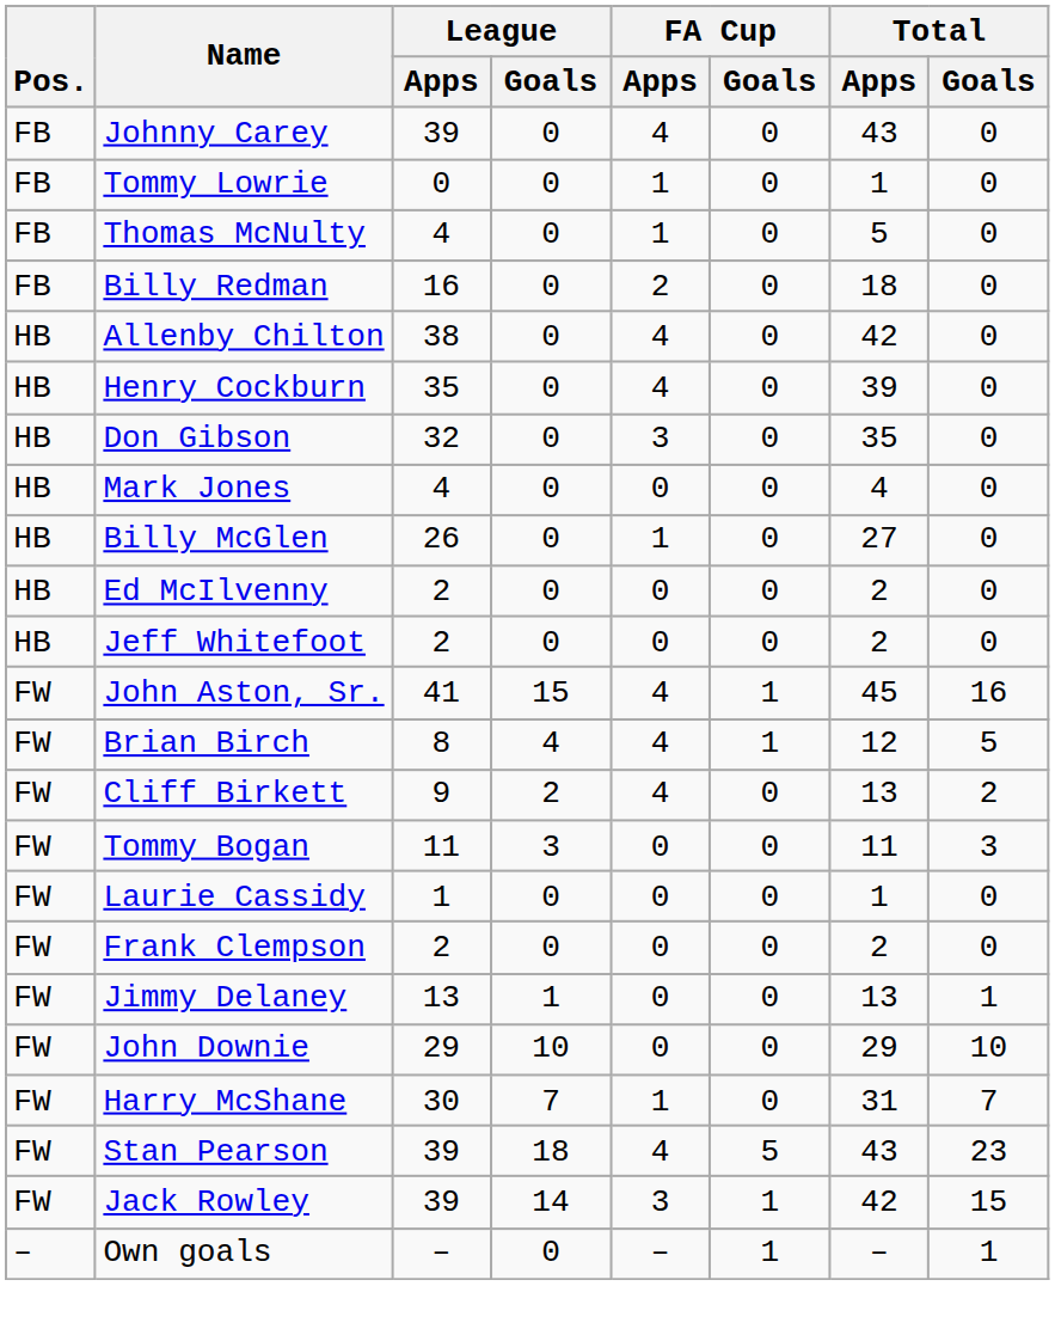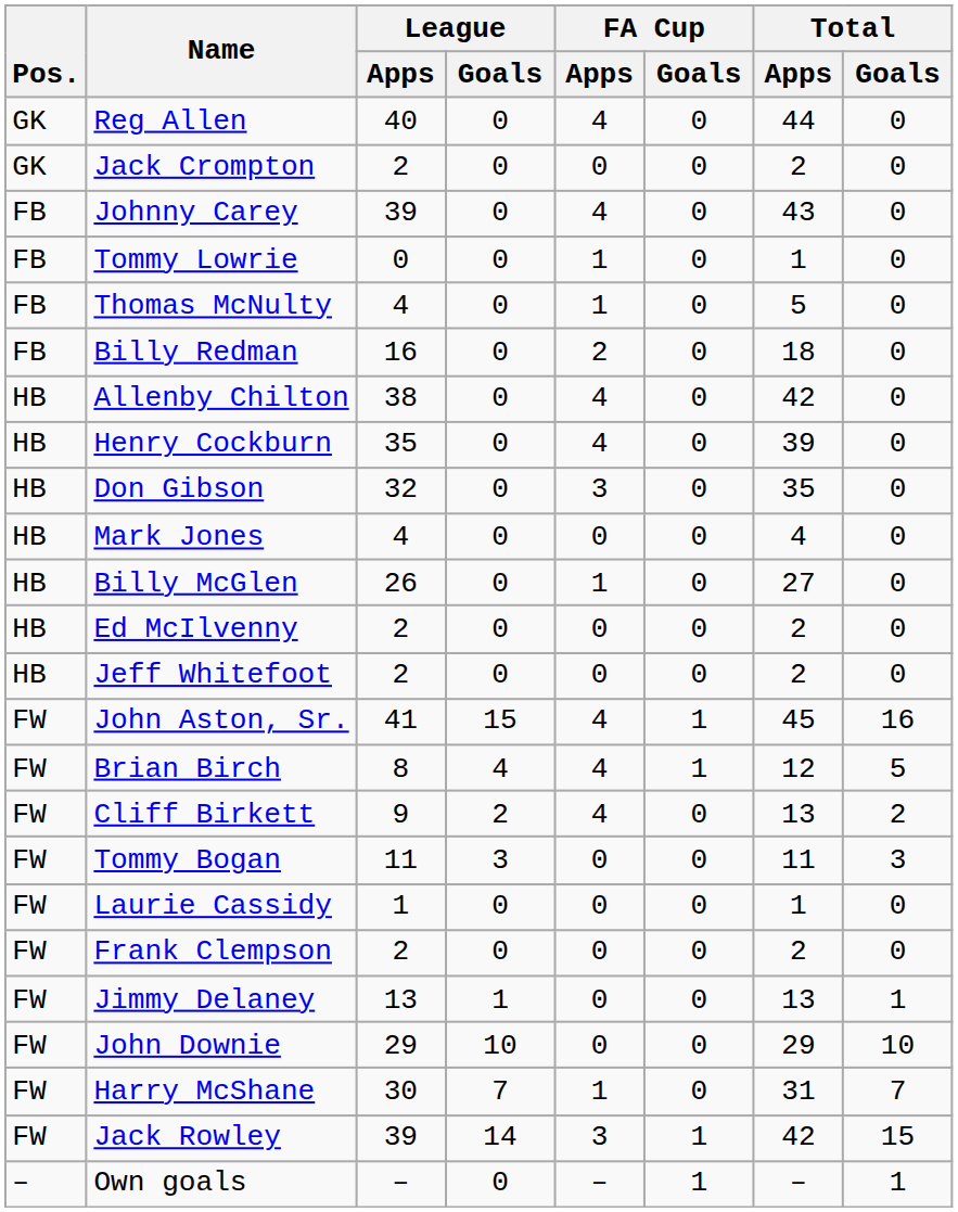 <table class="wikitable" style="text-align:center">
 <tr>
 <th rowspan="2" valign="bottom">Pos.</th>
 <th rowspan="2">Name</th>
 <th colspan="2" width="85">League</th>
 <th colspan="2" width="85">FA Cup</th>
 <th colspan="2" width="85">Total</th>
 </tr>
 <tr>
 <th>Apps</th>
 <th>Goals</th>
 <th>Apps</th>
 <th>Goals</th>
 <th>Apps</th>
 <th>Goals</th>
+</tr>
+<tr>
+<td align="left">GK</td>
+<td align="left"> <a href='#'>Reg Allen</a></td>
+<td>40</td>
+<td>0</td>
+<td>4</td>
+<td>0</td>
+<td>44</td>
+<td>0</td>
+</tr>
+<tr>
+<td align="left">GK</td>
+<td align="left"> <a href='#'>Jack Crompton</a></td>
+<td>2</td>
+<td>0</td>
+<td>0</td>
+<td>0</td>
+<td>2</td>
+<td>0</td>
 </tr>
 <tr>
 <td align="left">FB</td>
 <td align="left"> <a href='#'>Johnny Carey</a></td>
 <td>39</td>
 <td>0</td>
 <td>4</td>
 <td>0</td>
 <td>43</td>
 <td>0</td>
 </tr>
 <tr>
 <td align="left">FB</td>
 <td align="left"> <a href='#'>Tommy Lowrie</a></td>
 <td>0</td>
 <td>0</td>
 <td>1</td>
 <td>0</td>
 <td>1</td>
 <td>0</td>
 </tr>
 <tr>
 <td align="left">FB</td>
 <td align="left"> <a href='#'>Thomas McNulty</a></td>
 <td>4</td>
 <td>0</td>
 <td>1</td>
 <td>0</td>
 <td>5</td>
 <td>0</td>
 </tr>
 <tr>
 <td align="left">FB</td>
 <td align="left"> <a href='#'>Billy Redman</a></td>
 <td>16</td>
 <td>0</td>
 <td>2</td>
 <td>0</td>
 <td>18</td>
 <td>0</td>
 </tr>
 <tr>
 <td align="left">HB</td>
 <td align="left"> <a href='#'>Allenby Chilton</a></td>
 <td>38</td>
 <td>0</td>
 <td>4</td>
 <td>0</td>
 <td>42</td>
 <td>0</td>
 </tr>
 <tr>
 <td align="left">HB</td>
 <td align="left"> <a href='#'>Henry Cockburn</a></td>
 <td>35</td>
 <td>0</td>
 <td>4</td>
 <td>0</td>
 <td>39</td>
 <td>0</td>
 </tr>
 <tr>
 <td align="left">HB</td>
 <td align="left"> <a href='#'>Don Gibson</a></td>
 <td>32</td>
 <td>0</td>
 <td>3</td>
 <td>0</td>
 <td>35</td>
 <td>0</td>
 </tr>
 <tr>
 <td align="left">HB</td>
 <td align="left"> <a href='#'>Mark Jones</a></td>
 <td>4</td>
 <td>0</td>
 <td>0</td>
 <td>0</td>
 <td>4</td>
 <td>0</td>
 </tr>
 <tr>
 <td align="left">HB</td>
 <td align="left"> <a href='#'>Billy McGlen</a></td>
 <td>26</td>
 <td>0</td>
 <td>1</td>
 <td>0</td>
 <td>27</td>
 <td>0</td>
 </tr>
 <tr>
 <td align="left">HB</td>
 <td align="left"> <a href='#'>Ed McIlvenny</a></td>
 <td>2</td>
 <td>0</td>
 <td>0</td>
 <td>0</td>
 <td>2</td>
 <td>0</td>
 </tr>
 <tr>
 <td align="left">HB</td>
 <td align="left"> <a href='#'>Jeff Whitefoot</a></td>
 <td>2</td>
 <td>0</td>
 <td>0</td>
 <td>0</td>
 <td>2</td>
 <td>0</td>
 </tr>
 <tr>
 <td align="left">FW</td>
 <td align="left"> <a href='#'>John Aston, Sr.</a></td>
 <td>41</td>
 <td>15</td>
 <td>4</td>
 <td>1</td>
 <td>45</td>
 <td>16</td>
 </tr>
 <tr>
 <td align="left">FW</td>
 <td align="left"> <a href='#'>Brian Birch</a></td>
 <td>8</td>
 <td>4</td>
 <td>4</td>
 <td>1</td>
 <td>12</td>
 <td>5</td>
 </tr>
 <tr>
 <td align="left">FW</td>
 <td align="left"> <a href='#'>Cliff Birkett</a></td>
 <td>9</td>
 <td>2</td>
 <td>4</td>
 <td>0</td>
 <td>13</td>
 <td>2</td>
 </tr>
 <tr>
 <td align="left">FW</td>
 <td align="left"> <a href='#'>Tommy Bogan</a></td>
 <td>11</td>
 <td>3</td>
 <td>0</td>
 <td>0</td>
 <td>11</td>
 <td>3</td>
 </tr>
 <tr>
 <td align="left">FW</td>
 <td align="left"> <a href='#'>Laurie Cassidy</a></td>
 <td>1</td>
 <td>0</td>
 <td>0</td>
 <td>0</td>
 <td>1</td>
 <td>0</td>
 </tr>
 <tr>
 <td align="left">FW</td>
 <td align="left"> <a href='#'>Frank Clempson</a></td>
 <td>2</td>
 <td>0</td>
 <td>0</td>
 <td>0</td>
 <td>2</td>
 <td>0</td>
 </tr>
 <tr>
 <td align="left">FW</td>
 <td align="left"> <a href='#'>Jimmy Delaney</a></td>
 <td>13</td>
 <td>1</td>
 <td>0</td>
 <td>0</td>
 <td>13</td>
 <td>1</td>
 </tr>
 <tr>
 <td align="left">FW</td>
 <td align="left"> <a href='#'>John Downie</a></td>
 <td>29</td>
 <td>10</td>
 <td>0</td>
 <td>0</td>
 <td>29</td>
 <td>10</td>
 </tr>
 <tr>
 <td align="left">FW</td>
 <td align="left"> <a href='#'>Harry McShane</a></td>
 <td>30</td>
 <td>7</td>
 <td>1</td>
 <td>0</td>
 <td>31</td>
 <td>7</td>
 </tr>
 <tr>
 <td align="left">FW</td>
-<td align="left"> <a href='#'>Stan Pearson</a></td>
-<td>39</td>
-<td>18</td>
-<td>4</td>
-<td>5</td>
-<td>43</td>
-<td>23</td>
-</tr>
-<tr>
-<td align="left">FW</td>
 <td align="left"> <a href='#'>Jack Rowley</a></td>
 <td>39</td>
 <td>14</td>
 <td>3</td>
 <td>1</td>
 <td>42</td>
 <td>15</td>
 </tr>
 <tr>
 <td align="left">–</td>
 <td align="left">Own goals</td>
 <td>–</td>
 <td>0</td>
 <td>–</td>
 <td>1</td>
 <td>–</td>
 <td>1</td>
 </tr>
 </table>
